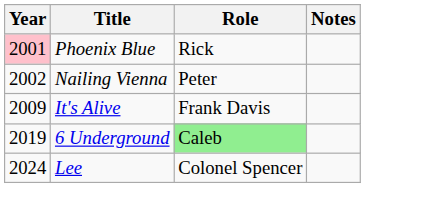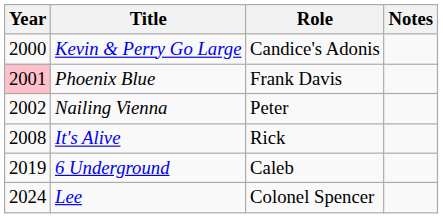 <table class="wikitable">
 <tr>
 <th>Year</th>
 <th>Title</th>
 <th>Role</th>
 <th>Notes</th>
 </tr>
 <tr>
+<td>2000</td>
+<td><em><a href='#'>Kevin & Perry Go Large</a></em></td>
+<td>Candice's Adonis</td>
+<td></td>
+</tr>
+<tr>
 <td style="background: pink;">2001</td>
 <td><em>Phoenix Blue</em></td>
-<td>Rick</td>
+<td>Frank Davis</td>
 <td></td>
 </tr>
 <tr>
 <td>2002</td>
 <td><em>Nailing Vienna</em></td>
 <td>Peter</td>
 <td></td>
 </tr>
 <tr>
-<td>2009</td>
+<td>2008</td>
 <td><em><a href='#'>It's Alive</a></em></td>
-<td>Frank Davis</td>
+<td>Rick</td>
 <td></td>
 </tr>
 <tr>
 <td>2019</td>
 <td><em><a href='#'>6 Underground</a></em></td>
-<td style="background: lightgreen;">Caleb</td>
+<td>Caleb</td>
 <td></td>
 </tr>
 <tr>
 <td>2024</td>
 <td><em><a href='#'>Lee</a></em></td>
 <td>Colonel Spencer</td>
 <td></td>
 </tr>
 </table>
